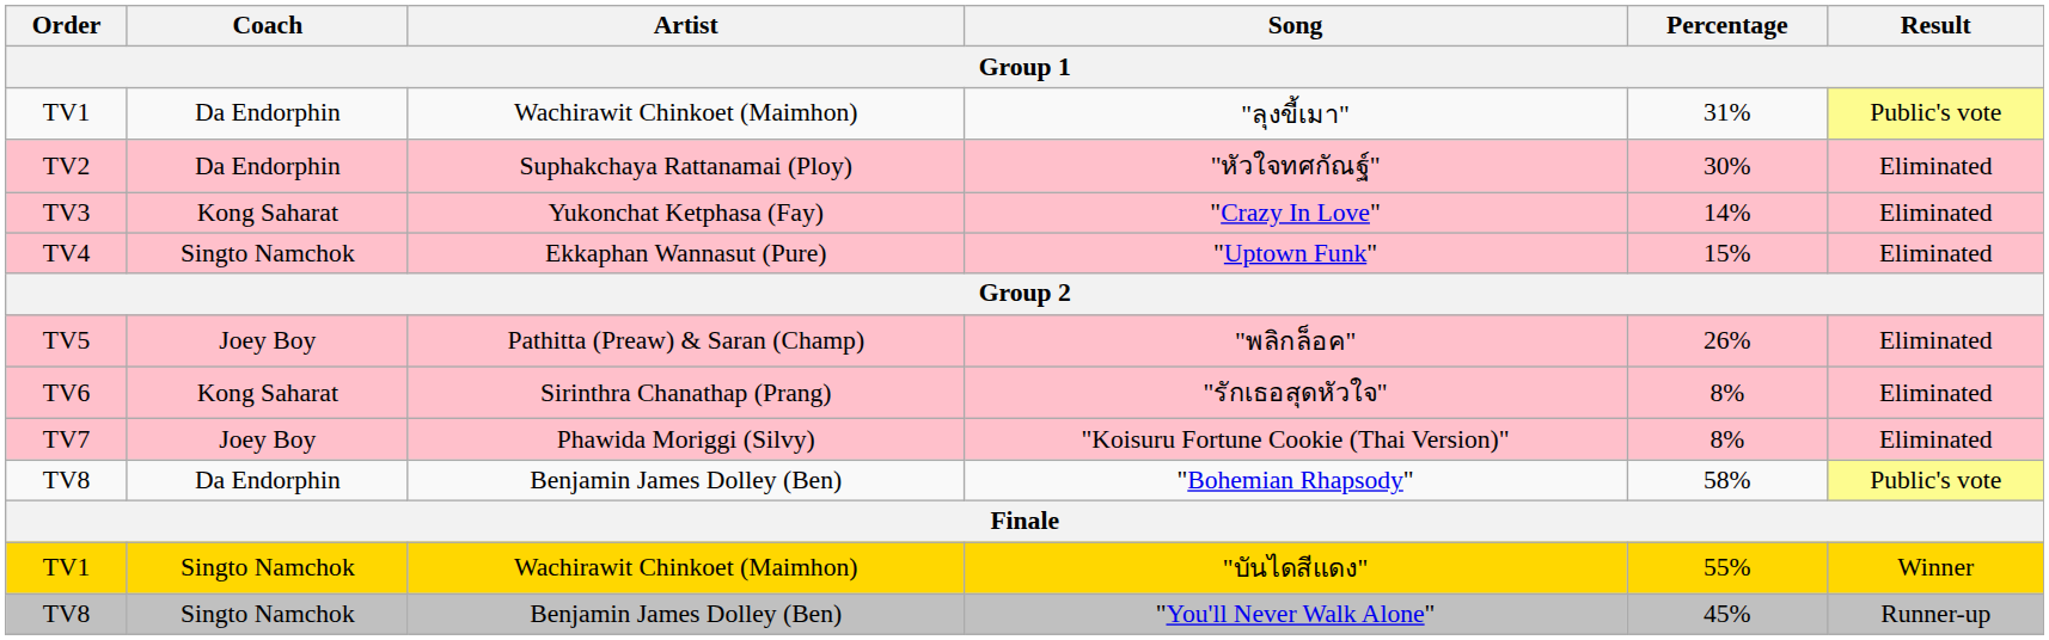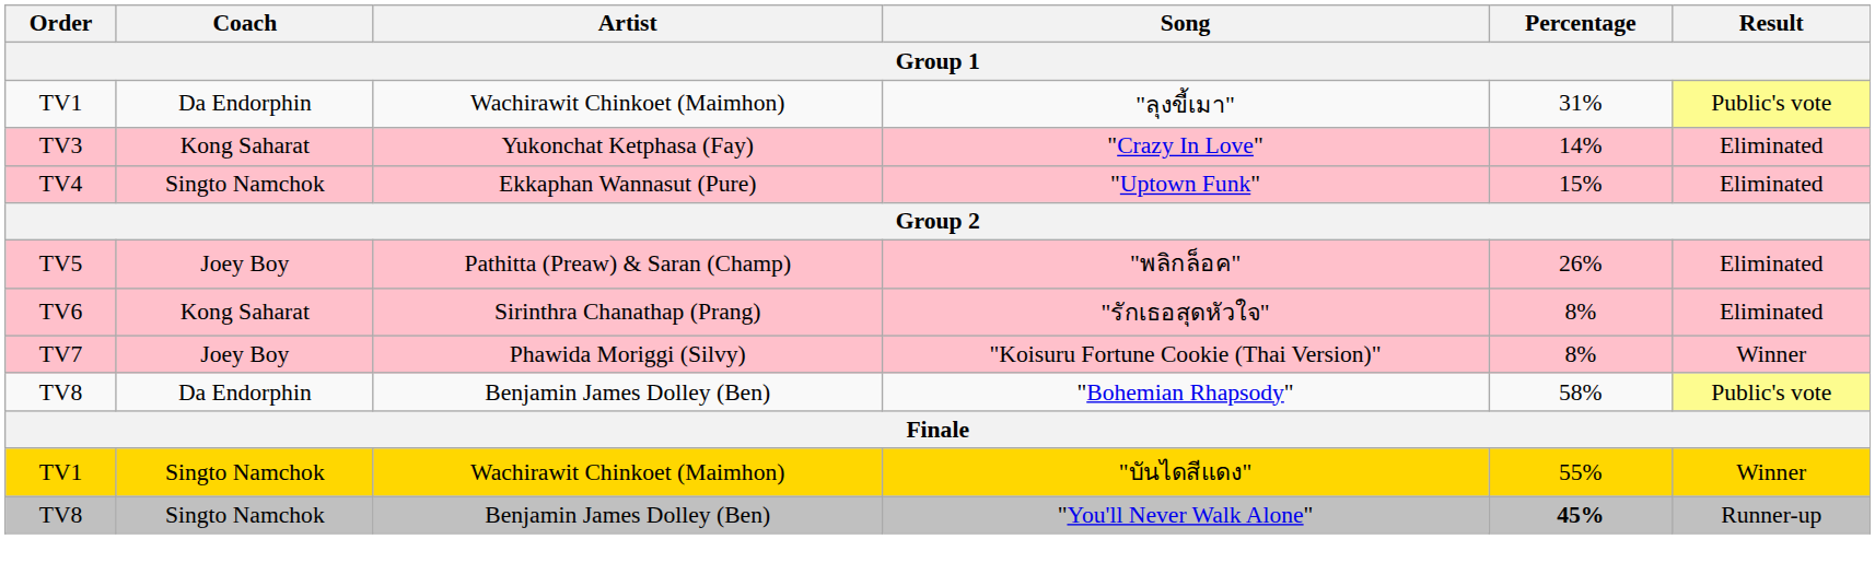 <table class="wikitable" style="text-align:center; width:100%;">
 <tr>
 <th>Order</th>
 <th>Coach</th>
 <th>Artist</th>
 <th>Song</th>
 <th>Percentage</th>
 <th>Result</th>
 </tr>
 <tr>
 <th colspan="6">Group 1</th>
 </tr>
 <tr>
 <td>TV1</td>
 <td>Da Endorphin</td>
 <td>Wachirawit Chinkoet (Maimhon)</td>
 <td>"ลุงขี้เมา"</td>
 <td>31%</td>
 <td style="background:#fdfc8f;">Public's vote</td>
-</tr>
-<tr bgcolor=pink>
-<td>TV2</td>
-<td>Da Endorphin</td>
-<td>Suphakchaya Rattanamai (Ploy)</td>
-<td>"หัวใจทศกัณฐ์"</td>
-<td>30%</td>
-<td>Eliminated</td>
 </tr>
 <tr bgcolor=pink>
 <td>TV3</td>
 <td>Kong Saharat</td>
 <td>Yukonchat Ketphasa (Fay)</td>
 <td>"<a href='#'>Crazy In Love</a>"</td>
 <td>14%</td>
 <td>Eliminated</td>
 </tr>
 <tr bgcolor=pink>
 <td>TV4</td>
 <td>Singto Namchok</td>
 <td>Ekkaphan Wannasut (Pure)</td>
 <td>"<a href='#'>Uptown Funk</a>"</td>
 <td>15%</td>
 <td>Eliminated</td>
 </tr>
 <tr>
 <th colspan="6">Group 2</th>
 </tr>
 <tr bgcolor=pink>
 <td>TV5</td>
 <td>Joey Boy</td>
 <td>Pathitta (Preaw) & Saran (Champ)</td>
 <td>"พลิกล็อค"</td>
 <td>26%</td>
 <td>Eliminated</td>
 </tr>
 <tr bgcolor=pink>
 <td>TV6</td>
 <td>Kong Saharat</td>
 <td>Sirinthra Chanathap (Prang)</td>
 <td>"รักเธอสุดหัวใจ"</td>
 <td>8%</td>
 <td>Eliminated</td>
 </tr>
 <tr bgcolor=pink>
 <td>TV7</td>
 <td>Joey Boy</td>
 <td>Phawida Moriggi (Silvy)</td>
 <td>"Koisuru Fortune Cookie (Thai Version)"</td>
 <td>8%</td>
-<td>Eliminated</td>
+<td>Winner</td>
 </tr>
 <tr>
 <td>TV8</td>
 <td>Da Endorphin</td>
 <td>Benjamin James Dolley (Ben)</td>
 <td>"<a href='#'>Bohemian Rhapsody</a>"</td>
 <td>58%</td>
 <td style="background:#fdfc8f;">Public's vote</td>
 </tr>
 <tr>
 <th colspan="6">Finale</th>
 </tr>
 <tr bgcolor=gold>
 <td>TV1</td>
 <td>Singto Namchok</td>
 <td>Wachirawit Chinkoet (Maimhon)</td>
 <td>"บันไดสีแดง"</td>
 <td>55%</td>
 <td>Winner</td>
 </tr>
 <tr bgcolor=silver>
 <td>TV8</td>
 <td>Singto Namchok</td>
 <td>Benjamin James Dolley (Ben)</td>
 <td>"<a href='#'>You'll Never Walk Alone</a>"</td>
-<td>45%</td>
+<td><strong>45%</strong></td>
 <td>Runner-up</td>
 </tr>
 </table>
